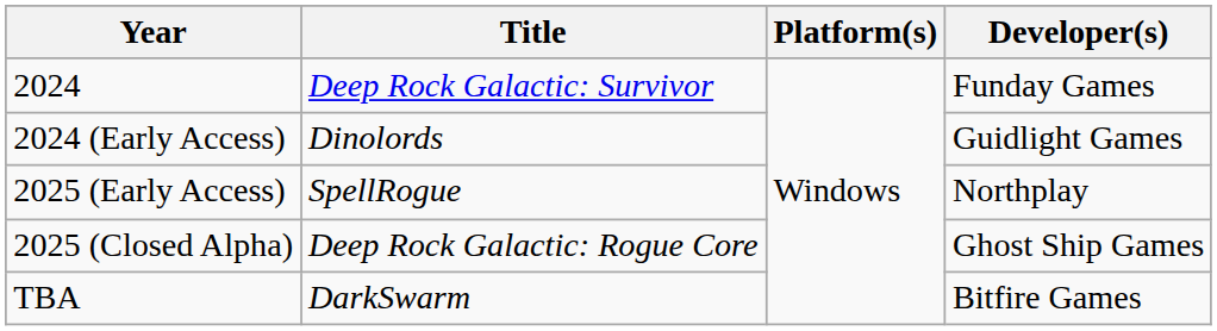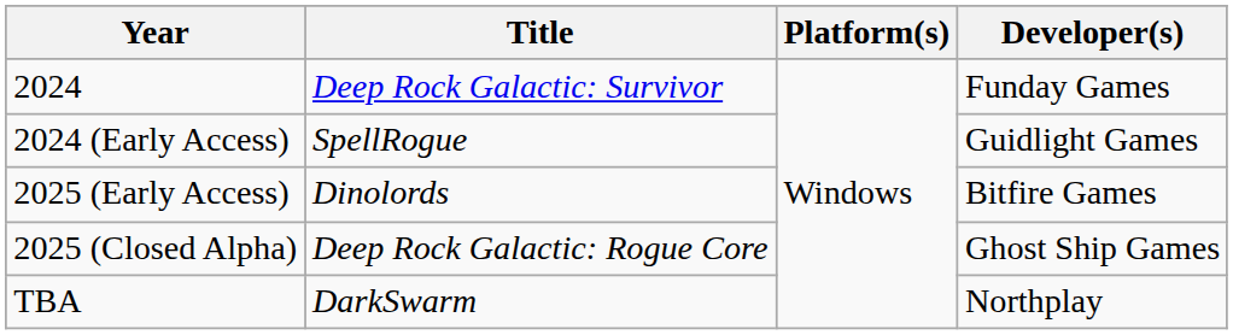 <table class="wikitable sortable plainrowheaders">
 <tr>
 <th scope="col">Year</th>
 <th scope="col">Title</th>
 <th scope="col">Platform(s)</th>
 <th scope="col">Developer(s)</th>
 </tr>
 <tr>
 <td>2024</td>
 <td><em><a href='#'>Deep Rock Galactic: Survivor</a></em></td>
 <td rowspan="5">Windows</td>
 <td>Funday Games</td>
 </tr>
 <tr>
 <td>2024 (Early Access)</td>
-<td><em>Dinolords</em></td>
+<td><em>SpellRogue</em></td>
 <td>Guidlight Games</td>
 </tr>
 <tr>
 <td>2025 (Early Access)</td>
-<td><em>SpellRogue</em></td>
-<td>Northplay</td>
+<td><em>Dinolords</em></td>
+<td>Bitfire Games</td>
 </tr>
 <tr>
 <td>2025 (Closed Alpha)</td>
 <td><em>Deep Rock Galactic: Rogue Core</em></td>
 <td>Ghost Ship Games</td>
 </tr>
 <tr>
 <td>TBA</td>
 <td><em>DarkSwarm</em></td>
-<td>Bitfire Games</td>
+<td>Northplay</td>
 </tr>
 </table>
